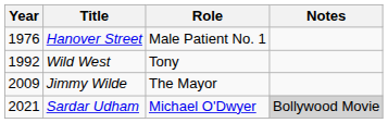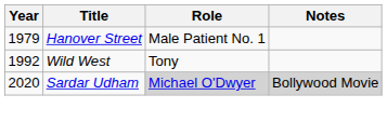 <table class="wikitable">
 <tr>
 <th>Year</th>
 <th>Title</th>
 <th>Role</th>
 <th>Notes</th>
 </tr>
 <tr>
-<td>1976</td>
+<td>1979</td>
 <td><em><a href='#'>Hanover Street</a></em></td>
 <td>Male Patient No. 1</td>
 <td></td>
 </tr>
 <tr>
 <td>1992</td>
 <td><em>Wild West</em></td>
 <td>Tony</td>
 <td></td>
 </tr>
 <tr>
-<td>2009</td>
-<td><em>Jimmy Wilde</em></td>
-<td>The Mayor</td>
-<td></td>
-</tr>
-<tr>
-<td>2021</td>
+<td>2020</td>
 <td><em><a href='#'>Sardar Udham</a></em></td>
-<td><a href='#'>Michael O'Dwyer</a></td>
+<td style="background: lightgrey;"><a href='#'>Michael O'Dwyer</a></td>
 <td style="background: lightgrey;">Bollywood Movie</td>
 </tr>
 </table>
